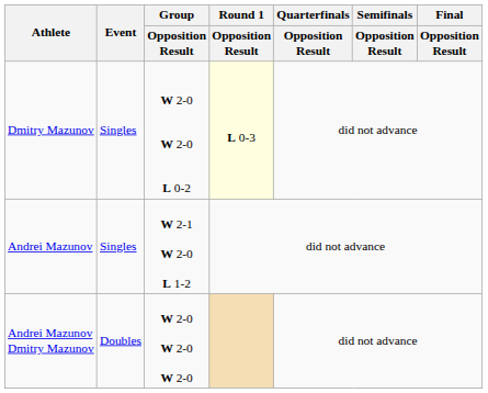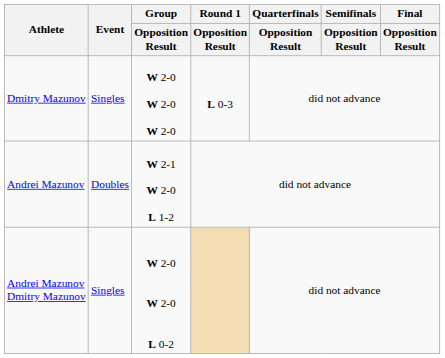 <table class="wikitable" style="font-size:90%">
 <tr>
 <th rowspan="2">Athlete</th>
 <th rowspan="2">Event</th>
 <th>Group</th>
 <th>Round 1</th>
 <th>Quarterfinals</th>
 <th>Semifinals</th>
 <th>Final</th>
 </tr>
 <tr>
 <th>Opposition<br>Result</th>
 <th>Opposition<br>Result</th>
 <th>Opposition<br>Result</th>
 <th>Opposition<br>Result</th>
 <th>Opposition<br>Result</th>
 </tr>
 <tr>
 <td><a href='#'>Dmitry Mazunov</a></td>
 <td><a href='#'>Singles</a></td>
-<td align=center><br><br><strong>W</strong> 2-0<br><br><br><strong>W</strong> 2-0<br><br><br><strong>L</strong> 0-2</td>
-<td align=center style="background: lightyellow;"><br><strong>L</strong> 0-3</td>
+<td align=center><br><strong>W</strong> 2-0<br><br><strong>W</strong> 2-0<br><br><strong>W</strong> 2-0</td>
+<td align=center><br><strong>L</strong> 0-3</td>
 <td align=center colspan="4">did not advance</td>
 </tr>
 <tr>
 <td><a href='#'>Andrei Mazunov</a></td>
-<td><a href='#'>Singles</a></td>
+<td><a href='#'>Doubles</a></td>
 <td align=center><br><strong>W</strong> 2-1<br><br><strong>W</strong> 2-0<br><br><strong>L</strong> 1-2</td>
 <td align=center colspan="5">did not advance</td>
 </tr>
 <tr>
 <td><a href='#'>Andrei Mazunov</a><br><a href='#'>Dmitry Mazunov</a></td>
-<td><a href='#'>Doubles</a></td>
-<td align=center><br><strong>W</strong> 2-0<br><br><strong>W</strong> 2-0<br><br><strong>W</strong> 2-0</td>
+<td><a href='#'>Singles</a></td>
+<td align=center><br><br><strong>W</strong> 2-0<br><br><br><strong>W</strong> 2-0<br><br><br><strong>L</strong> 0-2</td>
 <td colspan=1 bgcolor="wheat"></td>
 <td align=center colspan="4">did not advance</td>
 </tr>
 </table>
